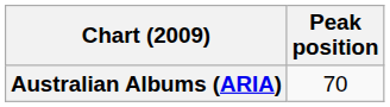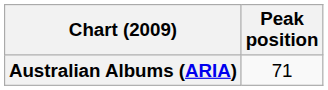 <table class="wikitable plainrowheaders">
 <tr>
 <th>Chart (2009)</th>
 <th>Peak<br>position</th>
 </tr>
 <tr>
 <th scope="row">Australian Albums (<a href='#'>ARIA</a>)</th>
-<td align=center>70</td>
+<td align=center>71</td>
 </tr>
 </table>
